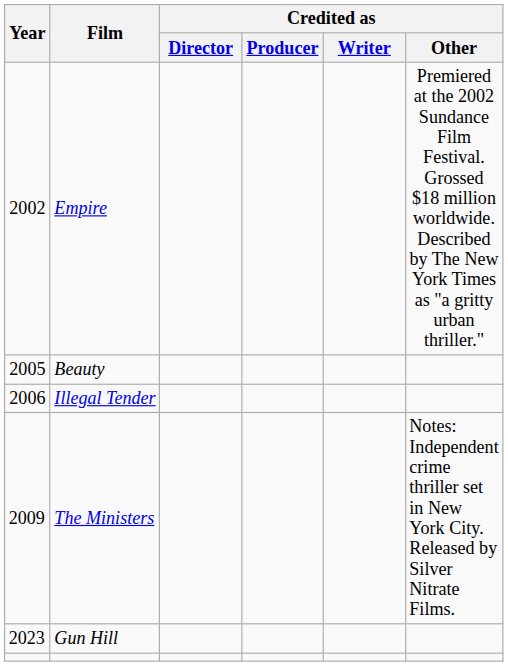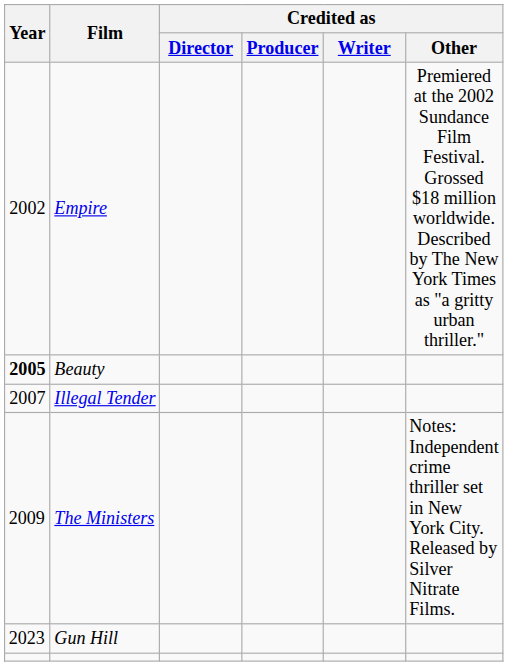 <table class="wikitable mw-collapsible">
 <tr>
 <th rowspan="2" style="width:33px;">Year</th>
 <th rowspan="2">Film</th>
 <th colspan="6">Credited as</th>
 </tr>
 <tr>
 <th width=65><a href='#'>Director</a></th>
 <th width=65><a href='#'>Producer</a></th>
 <th width=65><a href='#'>Writer</a></th>
 <th width=65>Other</th>
 </tr>
 <tr style="text-align:center;">
 <td>2002</td>
 <td style="text-align:left;"><em><a href='#'>Empire</a></em></td>
 <td></td>
 <td></td>
 <td></td>
 <td>Premiered at the 2002 Sundance Film Festival. Grossed $18 million worldwide. Described by The New York Times as "a gritty urban thriller."</td>
 </tr>
 <tr style="text-align:center;">
-<td>2005</td>
+<td><strong>2005</strong></td>
 <td style="text-align:left;"><em>Beauty</em></td>
 <td></td>
 <td></td>
 <td></td>
 <td></td>
 </tr>
 <tr style="text-align:center;">
-<td>2006</td>
+<td>2007</td>
 <td style="text-align:left;"><em><a href='#'>Illegal Tender</a></em></td>
 <td></td>
 <td></td>
 <td></td>
 <td></td>
 </tr>
 <tr>
 <td>2009</td>
 <td style="text-align:left;"><em><a href='#'>The Ministers</a></em></td>
 <td></td>
 <td></td>
 <td></td>
 <td>Notes: Independent crime thriller set in New York City. Released by Silver Nitrate Films.</td>
 </tr>
 <tr>
 <td>2023</td>
 <td style="text-align: left;"><em>Gun Hill</em></td>
 <td></td>
 <td></td>
 <td></td>
 <td></td>
 </tr>
 <tr>
 <td></td>
 <td style="text-align: left;"></td>
 <td></td>
 <td></td>
 <td></td>
 <td></td>
 </tr>
 </table>
